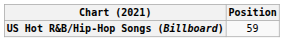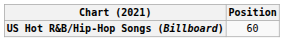 <table class="wikitable plainrowheaders" style="text-align:center">
 <tr>
 <th scope="col">Chart (2021)</th>
 <th scope="col">Position</th>
 </tr>
 <tr>
 <th scope="row">US Hot R&B/Hip-Hop Songs (<em>Billboard</em>)</th>
-<td>59</td>
+<td>60</td>
 </tr>
 </table>
